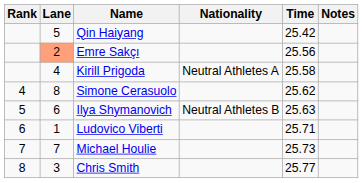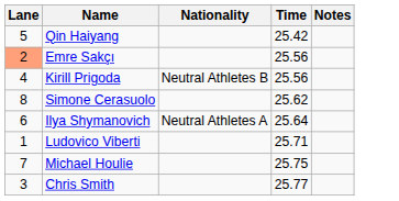 <table class="wikitable sortable" style="text-align:center">
 <tr>
-<th>Rank</th>
 <th>Lane</th>
 <th>Name</th>
 <th>Nationality</th>
 <th>Time</th>
 <th>Notes</th>
 </tr>
 <tr>
-<td></td>
 <td>5</td>
 <td align=left><a href='#'>Qin Haiyang</a></td>
 <td align=left></td>
 <td>25.42</td>
 <td></td>
 </tr>
 <tr>
-<td></td>
 <td style="background: lightsalmon;">2</td>
 <td align=left><a href='#'>Emre Sakçı</a></td>
 <td align=left></td>
 <td>25.56</td>
 <td></td>
 </tr>
 <tr>
-<td></td>
 <td>4</td>
 <td align=left><a href='#'>Kirill Prigoda</a></td>
-<td align=left> Neutral Athletes A</td>
-<td>25.58</td>
+<td align=left> Neutral Athletes B</td>
+<td>25.56</td>
 <td></td>
 </tr>
 <tr>
-<td>4</td>
 <td>8</td>
 <td align=left><a href='#'>Simone Cerasuolo</a></td>
 <td align=left></td>
 <td>25.62</td>
 <td></td>
 </tr>
 <tr>
-<td>5</td>
 <td>6</td>
 <td align=left><a href='#'>Ilya Shymanovich</a></td>
-<td align=left> Neutral Athletes B</td>
-<td>25.63</td>
+<td align=left> Neutral Athletes A</td>
+<td>25.64</td>
 <td></td>
 </tr>
 <tr>
-<td>6</td>
 <td>1</td>
 <td align=left><a href='#'>Ludovico Viberti</a></td>
 <td align=left></td>
 <td>25.71</td>
 <td></td>
 </tr>
 <tr>
 <td>7</td>
-<td>7</td>
 <td align=left><a href='#'>Michael Houlie</a></td>
 <td align=left></td>
-<td>25.73</td>
+<td>25.75</td>
 <td></td>
 </tr>
 <tr>
-<td>8</td>
 <td>3</td>
 <td align=left><a href='#'>Chris Smith</a></td>
 <td align=left></td>
 <td>25.77</td>
 <td></td>
 </tr>
 </table>
